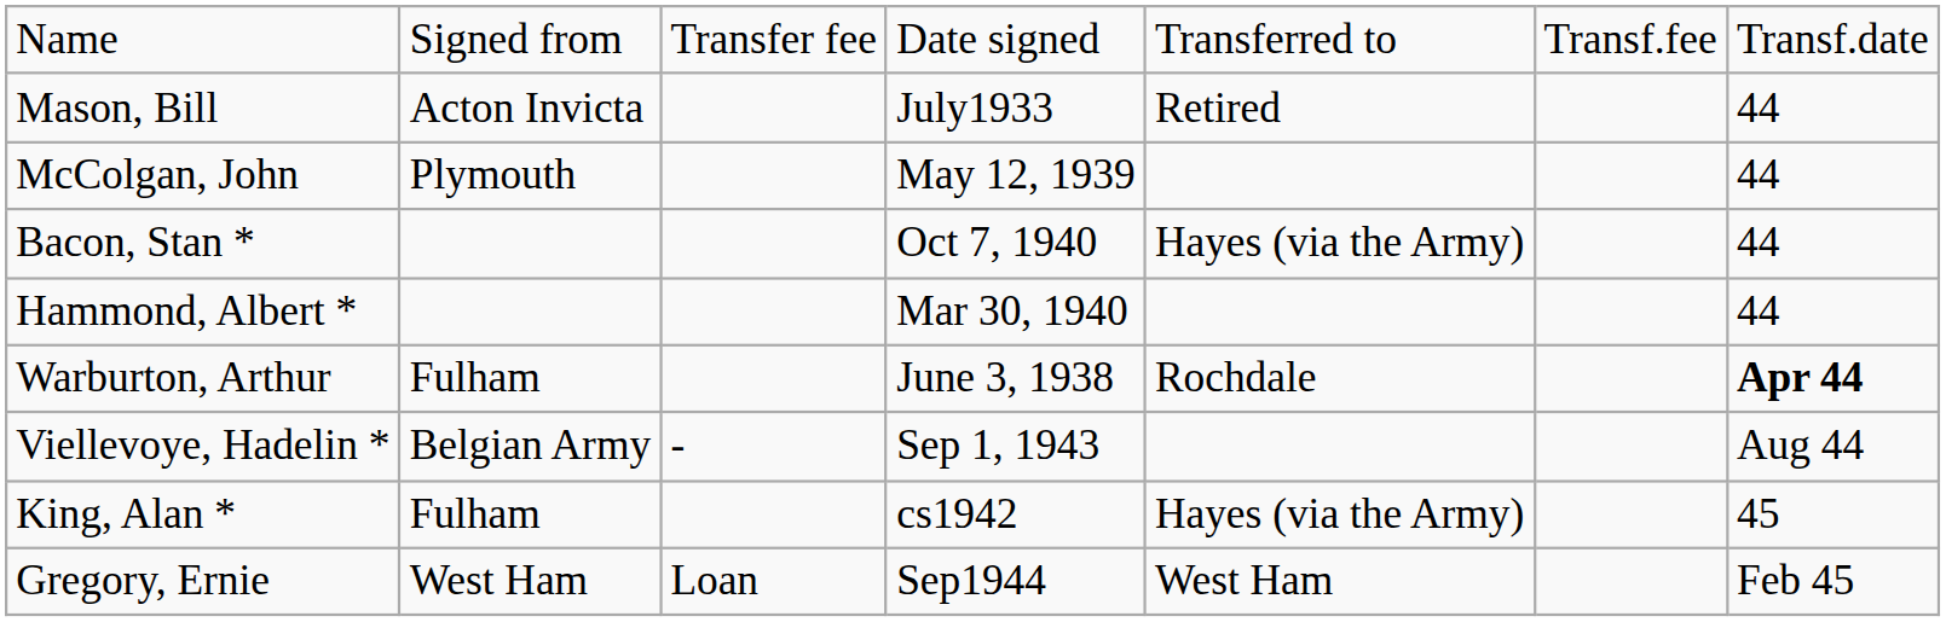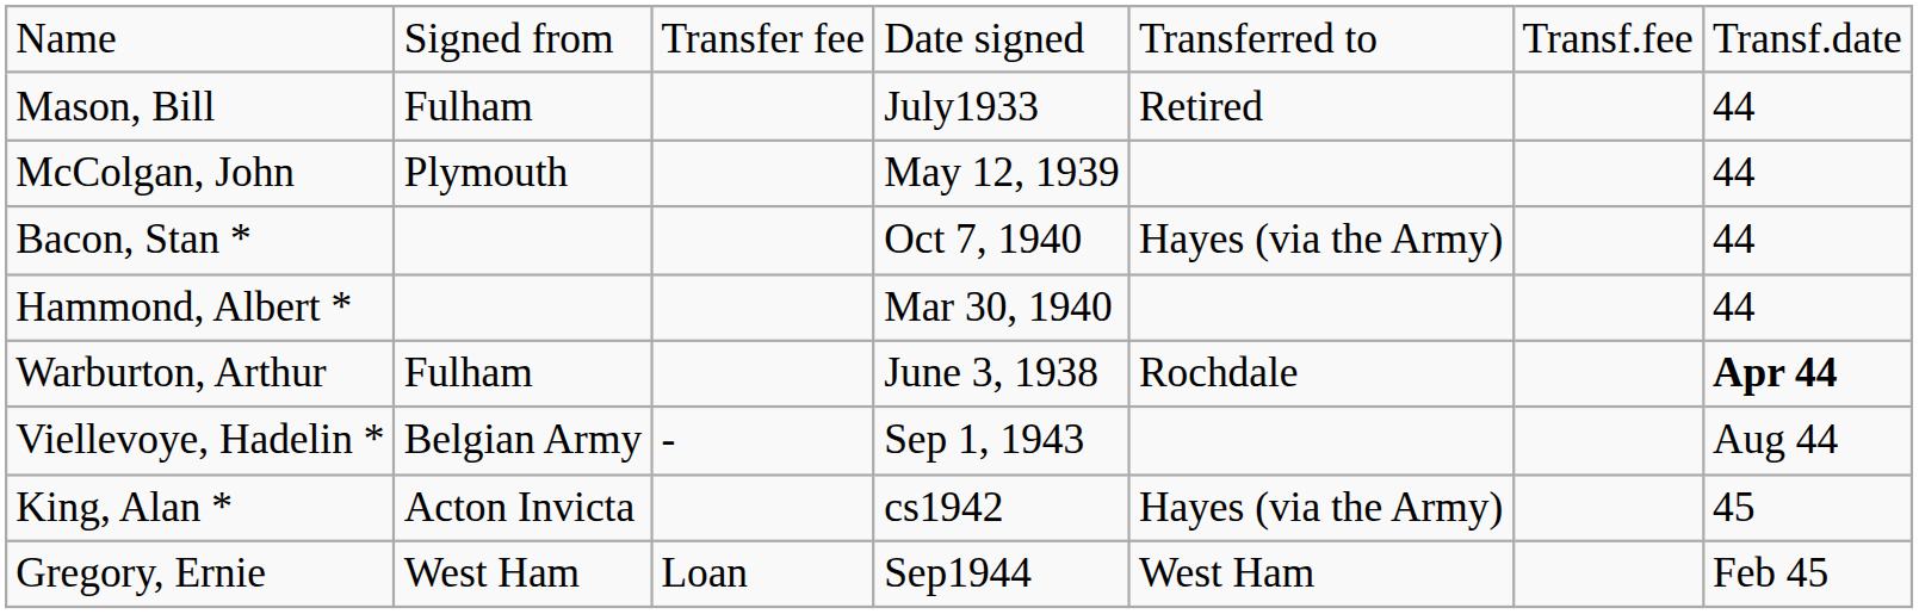 <table class="wikitable">
 <tr>
 <td>Name</td>
 <td>Signed from</td>
 <td>Transfer fee</td>
 <td>Date signed</td>
 <td>Transferred to</td>
 <td>Transf.fee</td>
 <td>Transf.date</td>
 </tr>
 <tr>
 <td>Mason, Bill</td>
-<td>Acton Invicta</td>
+<td>Fulham</td>
 <td></td>
 <td>July1933</td>
 <td>Retired</td>
 <td></td>
 <td>44</td>
 </tr>
 <tr>
 <td>McColgan, John</td>
 <td>Plymouth</td>
 <td></td>
 <td>May 12, 1939</td>
 <td></td>
 <td></td>
 <td>44</td>
 </tr>
 <tr>
 <td>Bacon, Stan *</td>
 <td></td>
 <td></td>
 <td>Oct 7, 1940</td>
 <td>Hayes (via the Army)</td>
 <td></td>
 <td>44</td>
 </tr>
 <tr>
 <td>Hammond, Albert *</td>
 <td></td>
 <td></td>
 <td>Mar 30, 1940</td>
 <td></td>
 <td></td>
 <td>44</td>
 </tr>
 <tr>
 <td>Warburton, Arthur</td>
 <td>Fulham</td>
 <td></td>
 <td>June 3, 1938</td>
 <td>Rochdale</td>
 <td></td>
 <td><strong>Apr 44</strong></td>
 </tr>
 <tr>
 <td>Viellevoye, Hadelin *</td>
 <td>Belgian Army</td>
 <td>-</td>
 <td>Sep 1, 1943</td>
 <td></td>
 <td></td>
 <td>Aug 44</td>
 </tr>
 <tr>
 <td>King, Alan *</td>
-<td>Fulham</td>
+<td>Acton Invicta</td>
 <td></td>
 <td>cs1942</td>
 <td>Hayes (via the Army)</td>
 <td></td>
 <td>45</td>
 </tr>
 <tr>
 <td>Gregory, Ernie</td>
 <td>West Ham</td>
 <td>Loan</td>
 <td>Sep1944</td>
 <td>West Ham</td>
 <td></td>
 <td>Feb 45</td>
 </tr>
 </table>
